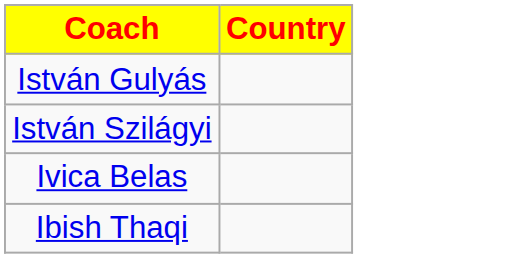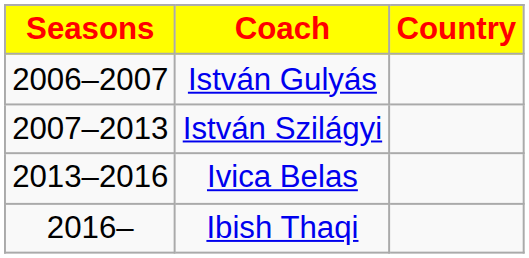 <table class="wikitable" style="text-align: center;">
 <tr>
+<th style="color:#FF0000; background:#FFFF00;">Seasons</th>
 <th style="color:#FF0000; background:#FFFF00;">Coach</th>
 <th style="color:#FF0000; background:#FFFF00;">Country</th>
 </tr>
 <tr>
+<td style="text-align: center">2006–2007</td>
 <td style="text-align: center"><a href='#'>István Gulyás</a></td>
 <td style="text-align: center"></td>
 </tr>
 <tr>
+<td style="text-align: center">2007–2013</td>
 <td style="text-align: center"><a href='#'>István Szilágyi</a></td>
 <td style="text-align: center"></td>
 </tr>
 <tr>
+<td style="text-align: center">2013–2016</td>
 <td style="text-align: center"><a href='#'>Ivica Belas</a></td>
 <td style="text-align: center"></td>
 </tr>
 <tr>
+<td style="text-align: center">2016–</td>
 <td style="text-align: center"><a href='#'>Ibish Thaqi</a></td>
 <td style="text-align: center"></td>
 </tr>
 </table>
